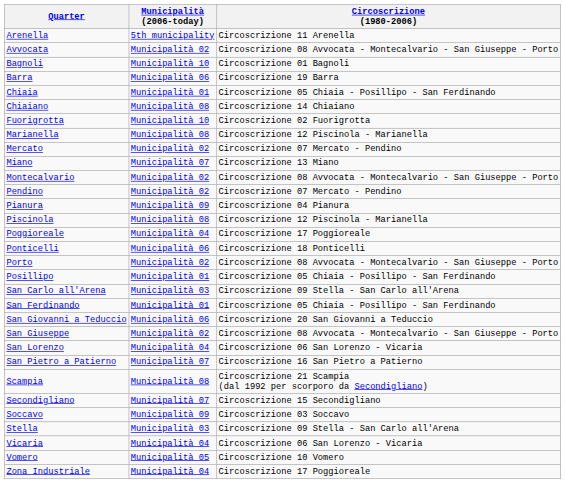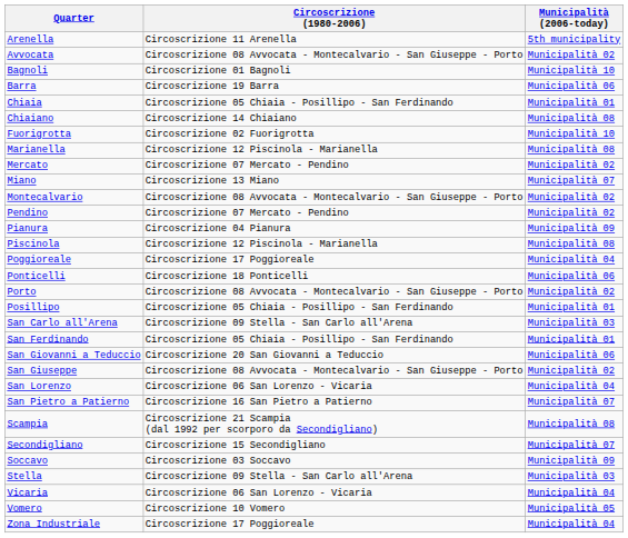 <table class="wikitable sortable">
 <tr>
 <th><a href='#'>Quarter</a></th>
+<th><a href='#'>Circoscrizione</a><br>(1980-2006)</th>
 <th><a href='#'>Municipalità</a><br>(2006-today)</th>
-<th><a href='#'>Circoscrizione</a><br>(1980-2006)</th>
 </tr>
 <tr>
 <td><a href='#'>Arenella</a></td>
+<td>Circoscrizione 11 Arenella</td>
 <td><a href='#'>5th municipality</a></td>
-<td>Circoscrizione 11 Arenella</td>
 </tr>
 <tr>
 <td><a href='#'>Avvocata</a></td>
+<td>Circoscrizione 08 Avvocata - Montecalvario - San Giuseppe - Porto</td>
 <td><a href='#'>Municipalità 02</a></td>
-<td>Circoscrizione 08 Avvocata - Montecalvario - San Giuseppe - Porto</td>
 </tr>
 <tr>
 <td><a href='#'>Bagnoli</a></td>
+<td>Circoscrizione 01 Bagnoli</td>
 <td><a href='#'>Municipalità 10</a></td>
-<td>Circoscrizione 01 Bagnoli</td>
 </tr>
 <tr>
 <td><a href='#'>Barra</a></td>
+<td>Circoscrizione 19 Barra</td>
 <td><a href='#'>Municipalità 06</a></td>
-<td>Circoscrizione 19 Barra</td>
 </tr>
 <tr>
 <td><a href='#'>Chiaia</a></td>
+<td>Circoscrizione 05 Chiaia - Posillipo - San Ferdinando</td>
 <td><a href='#'>Municipalità 01</a></td>
-<td>Circoscrizione 05 Chiaia - Posillipo - San Ferdinando</td>
 </tr>
 <tr>
 <td><a href='#'>Chiaiano</a></td>
+<td>Circoscrizione 14 Chiaiano</td>
 <td><a href='#'>Municipalità 08</a></td>
-<td>Circoscrizione 14 Chiaiano</td>
 </tr>
 <tr>
 <td><a href='#'>Fuorigrotta</a></td>
+<td>Circoscrizione 02 Fuorigrotta</td>
 <td><a href='#'>Municipalità 10</a></td>
-<td>Circoscrizione 02 Fuorigrotta</td>
 </tr>
 <tr>
 <td><a href='#'>Marianella</a></td>
+<td>Circoscrizione 12 Piscinola - Marianella</td>
 <td><a href='#'>Municipalità 08</a></td>
-<td>Circoscrizione 12 Piscinola - Marianella</td>
 </tr>
 <tr>
 <td><a href='#'>Mercato</a></td>
+<td>Circoscrizione 07 Mercato - Pendino</td>
 <td><a href='#'>Municipalità 02</a></td>
-<td>Circoscrizione 07 Mercato - Pendino</td>
 </tr>
 <tr>
 <td><a href='#'>Miano</a></td>
+<td>Circoscrizione 13 Miano</td>
 <td><a href='#'>Municipalità 07</a></td>
-<td>Circoscrizione 13 Miano</td>
 </tr>
 <tr>
 <td><a href='#'>Montecalvario</a></td>
+<td>Circoscrizione 08 Avvocata - Montecalvario - San Giuseppe - Porto</td>
 <td><a href='#'>Municipalità 02</a></td>
-<td>Circoscrizione 08 Avvocata - Montecalvario - San Giuseppe - Porto</td>
 </tr>
 <tr>
 <td><a href='#'>Pendino</a></td>
+<td>Circoscrizione 07 Mercato - Pendino</td>
 <td><a href='#'>Municipalità 02</a></td>
-<td>Circoscrizione 07 Mercato - Pendino</td>
 </tr>
 <tr>
 <td><a href='#'>Pianura</a></td>
+<td>Circoscrizione 04 Pianura</td>
 <td><a href='#'>Municipalità 09</a></td>
-<td>Circoscrizione 04 Pianura</td>
 </tr>
 <tr>
 <td><a href='#'>Piscinola</a></td>
+<td>Circoscrizione 12 Piscinola - Marianella</td>
 <td><a href='#'>Municipalità 08</a></td>
-<td>Circoscrizione 12 Piscinola - Marianella</td>
 </tr>
 <tr>
 <td><a href='#'>Poggioreale</a></td>
+<td>Circoscrizione 17 Poggioreale</td>
 <td><a href='#'>Municipalità 04</a></td>
-<td>Circoscrizione 17 Poggioreale</td>
 </tr>
 <tr>
 <td><a href='#'>Ponticelli</a></td>
+<td>Circoscrizione 18 Ponticelli</td>
 <td><a href='#'>Municipalità 06</a></td>
-<td>Circoscrizione 18 Ponticelli</td>
 </tr>
 <tr>
 <td><a href='#'>Porto</a></td>
+<td>Circoscrizione 08 Avvocata - Montecalvario - San Giuseppe - Porto</td>
 <td><a href='#'>Municipalità 02</a></td>
-<td>Circoscrizione 08 Avvocata - Montecalvario - San Giuseppe - Porto</td>
 </tr>
 <tr>
 <td><a href='#'>Posillipo</a></td>
+<td>Circoscrizione 05 Chiaia - Posillipo - San Ferdinando</td>
 <td><a href='#'>Municipalità 01</a></td>
-<td>Circoscrizione 05 Chiaia - Posillipo - San Ferdinando</td>
 </tr>
 <tr>
 <td><a href='#'>San Carlo all'Arena</a></td>
+<td>Circoscrizione 09 Stella - San Carlo all'Arena</td>
 <td><a href='#'>Municipalità 03</a></td>
-<td>Circoscrizione 09 Stella - San Carlo all'Arena</td>
 </tr>
 <tr>
 <td><a href='#'>San Ferdinando</a></td>
+<td>Circoscrizione 05 Chiaia - Posillipo - San Ferdinando</td>
 <td><a href='#'>Municipalità 01</a></td>
-<td>Circoscrizione 05 Chiaia - Posillipo - San Ferdinando</td>
 </tr>
 <tr>
 <td><a href='#'>San Giovanni a Teduccio</a></td>
+<td>Circoscrizione 20 San Giovanni a Teduccio</td>
 <td><a href='#'>Municipalità 06</a></td>
-<td>Circoscrizione 20 San Giovanni a Teduccio</td>
 </tr>
 <tr>
 <td><a href='#'>San Giuseppe</a></td>
+<td>Circoscrizione 08 Avvocata - Montecalvario - San Giuseppe - Porto</td>
 <td><a href='#'>Municipalità 02</a></td>
-<td>Circoscrizione 08 Avvocata - Montecalvario - San Giuseppe - Porto</td>
 </tr>
 <tr>
 <td><a href='#'>San Lorenzo</a></td>
+<td>Circoscrizione 06 San Lorenzo - Vicaria</td>
 <td><a href='#'>Municipalità 04</a></td>
-<td>Circoscrizione 06 San Lorenzo - Vicaria</td>
 </tr>
 <tr>
 <td><a href='#'>San Pietro a Patierno</a></td>
+<td>Circoscrizione 16 San Pietro a Patierno</td>
 <td><a href='#'>Municipalità 07</a></td>
-<td>Circoscrizione 16 San Pietro a Patierno</td>
 </tr>
 <tr>
 <td><a href='#'>Scampia</a></td>
+<td>Circoscrizione 21 Scampia<br>(dal 1992 per scorporo da <a href='#'>Secondigliano</a>)</td>
 <td><a href='#'>Municipalità 08</a></td>
-<td>Circoscrizione 21 Scampia<br>(dal 1992 per scorporo da <a href='#'>Secondigliano</a>)</td>
 </tr>
 <tr>
 <td><a href='#'>Secondigliano</a></td>
+<td>Circoscrizione 15 Secondigliano</td>
 <td><a href='#'>Municipalità 07</a></td>
-<td>Circoscrizione 15 Secondigliano</td>
 </tr>
 <tr>
 <td><a href='#'>Soccavo</a></td>
+<td>Circoscrizione 03 Soccavo</td>
 <td><a href='#'>Municipalità 09</a></td>
-<td>Circoscrizione 03 Soccavo</td>
 </tr>
 <tr>
 <td><a href='#'>Stella</a></td>
+<td>Circoscrizione 09 Stella - San Carlo all'Arena</td>
 <td><a href='#'>Municipalità 03</a></td>
-<td>Circoscrizione 09 Stella - San Carlo all'Arena</td>
 </tr>
 <tr>
 <td><a href='#'>Vicaria</a></td>
+<td>Circoscrizione 06 San Lorenzo - Vicaria</td>
 <td><a href='#'>Municipalità 04</a></td>
-<td>Circoscrizione 06 San Lorenzo - Vicaria</td>
 </tr>
 <tr>
 <td><a href='#'>Vomero</a></td>
+<td>Circoscrizione 10 Vomero</td>
 <td><a href='#'>Municipalità 05</a></td>
-<td>Circoscrizione 10 Vomero</td>
 </tr>
 <tr>
 <td><a href='#'>Zona Industriale</a></td>
+<td>Circoscrizione 17 Poggioreale</td>
 <td><a href='#'>Municipalità 04</a></td>
-<td>Circoscrizione 17 Poggioreale</td>
 </tr>
 </table>
